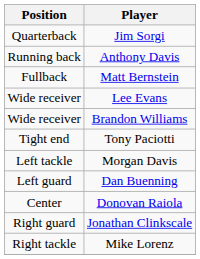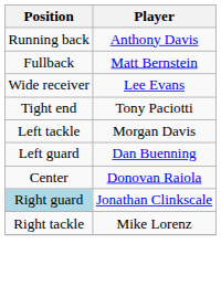 <table class="wikitable" style="text-align: center;">
 <tr>
 <th>Position</th>
 <th>Player</th>
-</tr>
-<tr>
-<td>Quarterback</td>
-<td><a href='#'>Jim Sorgi</a></td>
 </tr>
 <tr>
 <td>Running back</td>
 <td><a href='#'>Anthony Davis</a></td>
 </tr>
 <tr>
 <td>Fullback</td>
 <td><a href='#'>Matt Bernstein</a></td>
 </tr>
 <tr>
 <td>Wide receiver</td>
 <td><a href='#'>Lee Evans</a></td>
-</tr>
-<tr>
-<td>Wide receiver</td>
-<td><a href='#'>Brandon Williams</a></td>
 </tr>
 <tr>
 <td>Tight end</td>
 <td>Tony Paciotti</td>
 </tr>
 <tr>
 <td>Left tackle</td>
 <td>Morgan Davis</td>
 </tr>
 <tr>
 <td>Left guard</td>
 <td><a href='#'>Dan Buenning</a></td>
 </tr>
 <tr>
 <td>Center</td>
 <td><a href='#'>Donovan Raiola</a></td>
 </tr>
 <tr>
-<td>Right guard</td>
+<td style="background: lightblue;">Right guard</td>
 <td><a href='#'>Jonathan Clinkscale</a></td>
 </tr>
 <tr>
 <td>Right tackle</td>
 <td>Mike Lorenz</td>
 </tr>
 <tr>
 </tr>
 </table>
